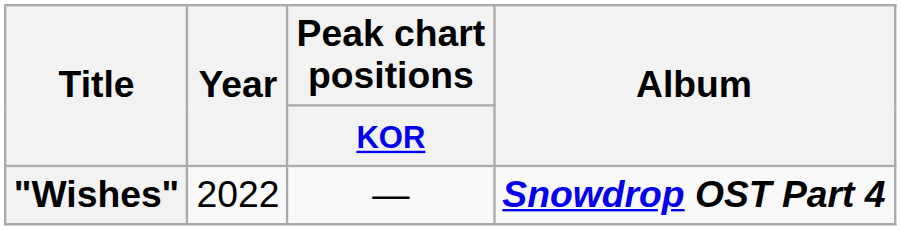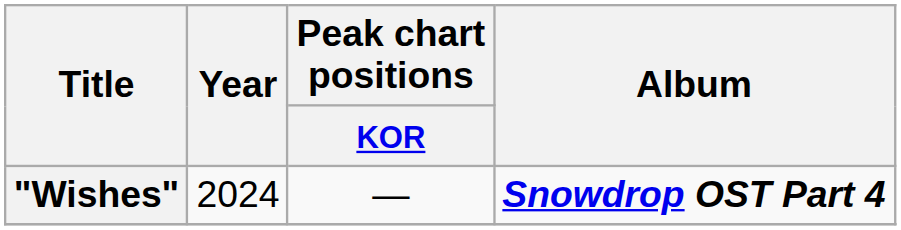 <table class="wikitable plainrowheaders" style="text-align:center;">
 <tr>
 <th scope="col" rowspan="2">Title</th>
 <th scope="col" rowspan="2">Year</th>
 <th scope="col" colspan="1">Peak chart<br>positions</th>
 <th scope="col" rowspan="2">Album</th>
 </tr>
 <tr>
 <th><small><a href='#'>KOR</a></small></th>
 </tr>
 <tr>
 <th scope="row">"Wishes"</th>
-<td rowspan="1">2022</td>
+<td rowspan="1">2024</td>
 <td rowspan="1">—</td>
 <td><strong><em><a href='#'>Snowdrop</a> OST Part 4</em></strong></td>
 </tr>
 <tr>
 </tr>
 </table>
